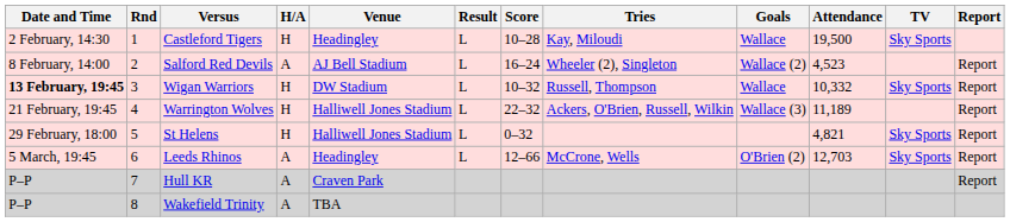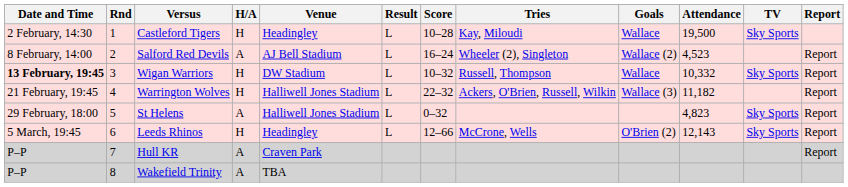 <table class="wikitable" style="font-size:85%;">
 <tr>
 <th>Date and Time</th>
 <th>Rnd</th>
 <th>Versus</th>
 <th>H/A</th>
 <th>Venue</th>
 <th>Result</th>
 <th>Score</th>
 <th>Tries</th>
 <th>Goals</th>
 <th>Attendance</th>
 <th>TV</th>
 <th>Report</th>
 </tr>
 <tr style="background:#ffdddd;" width=20 | >
 <td>2 February, 14:30</td>
 <td>1</td>
 <td> <a href='#'>Castleford Tigers</a></td>
 <td>H</td>
 <td><a href='#'>Headingley</a></td>
 <td>L</td>
 <td>10–28</td>
 <td><a href='#'>Kay</a>, <a href='#'>Miloudi</a></td>
 <td><a href='#'>Wallace</a></td>
 <td>19,500</td>
 <td><a href='#'>Sky Sports</a></td>
 <td></td>
 </tr>
 <tr style="background:#ffdddd;" width=20 | >
 <td>8 February, 14:00</td>
 <td>2</td>
 <td> <a href='#'>Salford Red Devils</a></td>
 <td>A</td>
 <td><a href='#'>AJ Bell Stadium</a></td>
 <td>L</td>
 <td>16–24</td>
 <td><a href='#'>Wheeler</a> (2), <a href='#'>Singleton</a></td>
 <td><a href='#'>Wallace</a> (2)</td>
 <td>4,523</td>
 <td></td>
 <td>Report</td>
 </tr>
 <tr style="background:#ffdddd;" width=20 | >
 <td><strong>13 February, 19:45</strong></td>
 <td>3</td>
 <td> <a href='#'>Wigan Warriors</a></td>
 <td>H</td>
 <td><a href='#'>DW Stadium</a></td>
 <td>L</td>
 <td>10–32</td>
 <td><a href='#'>Russell</a>, <a href='#'>Thompson</a></td>
 <td><a href='#'>Wallace</a></td>
 <td>10,332</td>
 <td><a href='#'>Sky Sports</a></td>
 <td>Report</td>
 </tr>
 <tr style="background:#ffdddd;" width=20 | >
 <td>21 February, 19:45</td>
 <td>4</td>
 <td> <a href='#'>Warrington Wolves</a></td>
 <td>H</td>
 <td><a href='#'>Halliwell Jones Stadium</a></td>
 <td>L</td>
 <td>22–32</td>
 <td><a href='#'>Ackers</a>, <a href='#'>O'Brien</a>, <a href='#'>Russell</a>, <a href='#'>Wilkin</a></td>
 <td><a href='#'>Wallace</a> (3)</td>
-<td>11,189</td>
+<td>11,182</td>
 <td></td>
 <td>Report</td>
 </tr>
 <tr style="background:#ffdddd;" width=20 | >
 <td>29 February, 18:00</td>
 <td>5</td>
 <td> <a href='#'>St Helens</a></td>
-<td>H</td>
+<td>A</td>
 <td><a href='#'>Halliwell Jones Stadium</a></td>
 <td>L</td>
 <td>0–32</td>
 <td></td>
 <td></td>
-<td>4,821</td>
+<td>4,823</td>
 <td><a href='#'>Sky Sports</a></td>
 <td>Report</td>
 </tr>
 <tr style="background:#ffdddd;" width=20 | >
 <td>5 March, 19:45</td>
 <td>6</td>
 <td> <a href='#'>Leeds Rhinos</a></td>
-<td>A</td>
+<td>H</td>
 <td><a href='#'>Headingley</a></td>
 <td>L</td>
 <td>12–66</td>
 <td><a href='#'>McCrone</a>, <a href='#'>Wells</a></td>
 <td><a href='#'>O'Brien</a> (2)</td>
-<td>12,703</td>
+<td>12,143</td>
 <td><a href='#'>Sky Sports</a></td>
 <td>Report</td>
 </tr>
 <tr style="background:lightgrey;" width=20 | >
 <td>P–P</td>
 <td>7</td>
 <td> <a href='#'>Hull KR</a></td>
 <td>A</td>
 <td><a href='#'>Craven Park</a></td>
 <td></td>
 <td></td>
 <td></td>
 <td></td>
 <td></td>
 <td></td>
 <td>Report</td>
 </tr>
 <tr style="background:lightgrey;" width=20 | >
 <td>P–P </td>
 <td>8</td>
 <td> <a href='#'>Wakefield Trinity</a></td>
 <td>A</td>
 <td>TBA</td>
 <td></td>
 <td></td>
 <td></td>
 <td></td>
 <td></td>
 <td></td>
 <td></td>
 </tr>
 </table>
